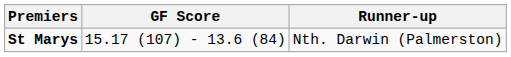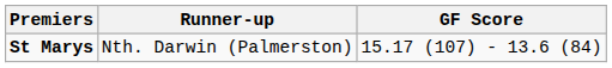 <table class="wikitable" style="text-align:left;">
 <tr style="background:#efefef;">
 <th>Premiers</th>
+<th>Runner-up</th>
 <th>GF Score</th>
-<th>Runner-up</th>
 </tr>
 <tr>
 <td><strong>St Marys</strong></td>
+<td>Nth. Darwin (Palmerston)</td>
 <td>15.17 (107) - 13.6 (84)</td>
-<td>Nth. Darwin (Palmerston)</td>
 </tr>
 </table>
